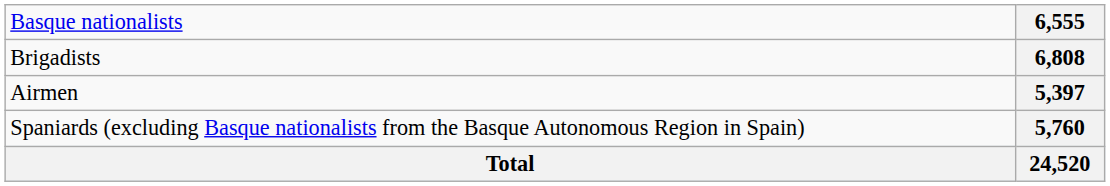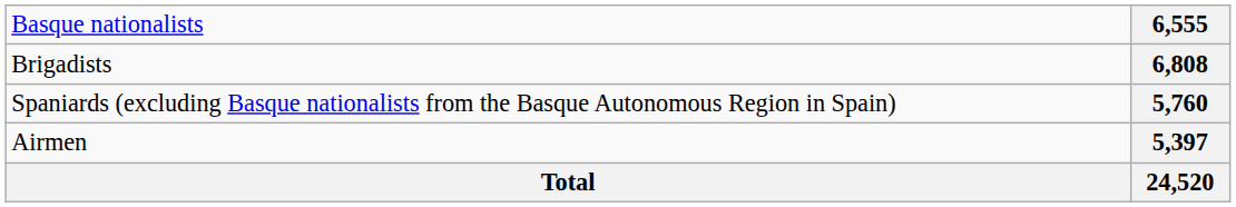 <table class="wikitable"  style="margin:1em auto;" width="50%">
 <tr>
 <td><a href='#'>Basque nationalists</a></td>
 <th>6,555</th>
 </tr>
 <tr>
 <td>Brigadists</td>
 <th>6,808</th>
 </tr>
 <tr>
+<td>Spaniards (excluding <a href='#'>Basque nationalists</a> from the Basque Autonomous Region in Spain)</td>
+<th>5,760</th>
+</tr>
+<tr>
 <td>Airmen</td>
 <th>5,397</th>
-</tr>
-<tr>
-<td>Spaniards (excluding <a href='#'>Basque nationalists</a> from the Basque Autonomous Region in Spain)</td>
-<th>5,760</th>
 </tr>
 <tr align="center" bgcolor="#e1ecf7">
 <th>Total</th>
 <th>24,520</th>
 </tr>
 </table>
